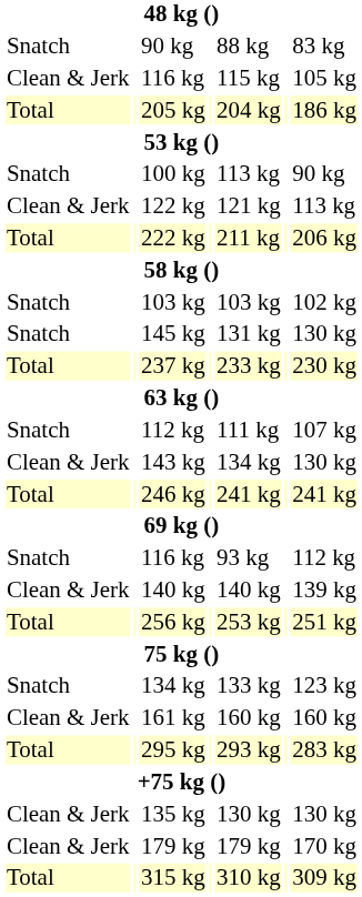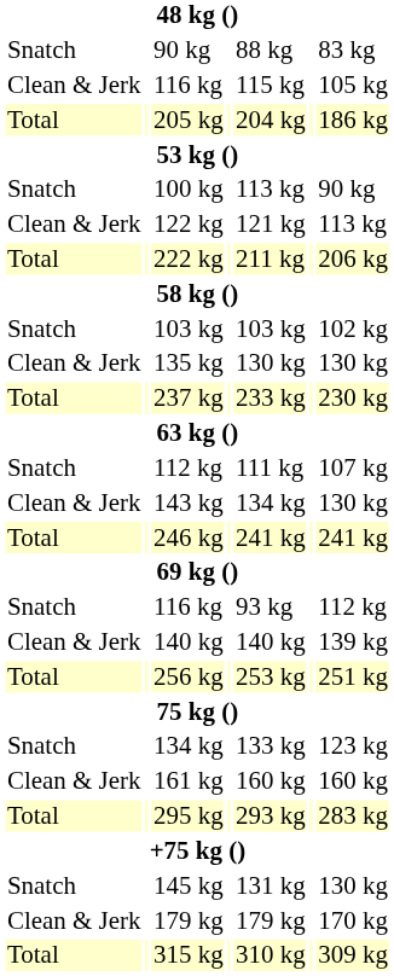 <table>
 <tr>
 <th colspan=7>48 kg ()</th>
 </tr>
 <tr>
 <td>Snatch</td>
 <td></td>
 <td>90 kg</td>
 <td></td>
 <td>88 kg</td>
 <td></td>
 <td>83 kg</td>
 </tr>
 <tr>
 <td>Clean & Jerk</td>
 <td></td>
 <td>116 kg</td>
 <td></td>
 <td>115 kg</td>
 <td></td>
 <td>105 kg</td>
 </tr>
 <tr bgcolor=ffffcc>
 <td>Total</td>
 <td></td>
 <td>205 kg</td>
 <td></td>
 <td>204 kg</td>
 <td></td>
 <td>186 kg</td>
 </tr>
 <tr>
 <th colspan=7>53 kg ()</th>
 </tr>
 <tr>
 <td>Snatch</td>
 <td></td>
 <td>100 kg</td>
 <td></td>
 <td>113 kg</td>
 <td></td>
 <td>90 kg</td>
 </tr>
 <tr>
 <td>Clean & Jerk</td>
 <td></td>
 <td>122 kg</td>
 <td></td>
 <td>121 kg</td>
 <td></td>
 <td>113 kg</td>
 </tr>
 <tr bgcolor=ffffcc>
 <td>Total</td>
 <td></td>
 <td>222 kg</td>
 <td></td>
 <td>211 kg</td>
 <td></td>
 <td>206 kg</td>
 </tr>
 <tr>
 <th colspan=7>58 kg ()</th>
 </tr>
 <tr>
 <td>Snatch</td>
 <td></td>
 <td>103 kg</td>
 <td></td>
 <td>103 kg</td>
 <td></td>
 <td>102 kg</td>
 </tr>
 <tr>
-<td>Snatch</td>
+<td>Clean & Jerk</td>
 <td></td>
-<td>145 kg<br></td>
+<td>135 kg</td>
 <td></td>
-<td>131 kg</td>
+<td>130 kg</td>
 <td></td>
 <td>130 kg</td>
 </tr>
 <tr bgcolor=ffffcc>
 <td>Total</td>
 <td></td>
 <td>237 kg</td>
 <td></td>
 <td>233 kg</td>
 <td></td>
 <td>230 kg</td>
 </tr>
 <tr>
 <th colspan=7>63 kg ()</th>
 </tr>
 <tr>
 <td>Snatch</td>
 <td></td>
 <td>112 kg</td>
 <td></td>
 <td>111 kg</td>
 <td></td>
 <td>107 kg</td>
 </tr>
 <tr>
 <td>Clean & Jerk</td>
 <td></td>
 <td>143 kg<br></td>
 <td></td>
 <td>134 kg</td>
 <td></td>
 <td>130 kg</td>
 </tr>
 <tr bgcolor=ffffcc>
 <td>Total</td>
 <td></td>
 <td>246 kg</td>
 <td></td>
 <td>241 kg</td>
 <td></td>
 <td>241 kg</td>
 </tr>
 <tr>
 <th colspan=7>69 kg ()</th>
 </tr>
 <tr>
 <td>Snatch</td>
 <td></td>
 <td>116 kg</td>
 <td></td>
 <td>93 kg</td>
 <td></td>
 <td>112 kg</td>
 </tr>
 <tr>
 <td>Clean & Jerk</td>
 <td></td>
 <td>140 kg</td>
 <td></td>
 <td>140 kg</td>
 <td></td>
 <td>139 kg</td>
 </tr>
 <tr bgcolor=ffffcc>
 <td>Total</td>
 <td></td>
 <td>256 kg</td>
 <td></td>
 <td>253 kg</td>
 <td></td>
 <td>251 kg</td>
 </tr>
 <tr>
 <th colspan=7>75 kg ()</th>
 </tr>
 <tr>
 <td>Snatch</td>
 <td></td>
 <td>134 kg<br></td>
 <td></td>
 <td>133 kg</td>
 <td></td>
 <td>123 kg</td>
 </tr>
 <tr>
 <td>Clean & Jerk</td>
 <td></td>
 <td>161 kg<br></td>
 <td></td>
 <td>160 kg</td>
 <td></td>
 <td>160 kg</td>
 </tr>
 <tr bgcolor=ffffcc>
 <td>Total</td>
 <td></td>
 <td>295 kg<br></td>
 <td></td>
 <td>293 kg</td>
 <td></td>
 <td>283 kg</td>
 </tr>
 <tr>
 <th colspan=7>+75 kg ()</th>
 </tr>
 <tr>
-<td>Clean & Jerk</td>
+<td>Snatch</td>
 <td></td>
-<td>135 kg</td>
+<td>145 kg<br></td>
 <td></td>
-<td>130 kg</td>
+<td>131 kg</td>
 <td></td>
 <td>130 kg</td>
 </tr>
 <tr>
 <td>Clean & Jerk</td>
 <td></td>
 <td>179 kg</td>
 <td></td>
 <td>179 kg</td>
 <td></td>
 <td>170 kg</td>
 </tr>
 <tr bgcolor=ffffcc>
 <td>Total</td>
 <td></td>
 <td>315 kg</td>
 <td></td>
 <td>310 kg</td>
 <td></td>
 <td>309 kg</td>
 </tr>
 </table>
